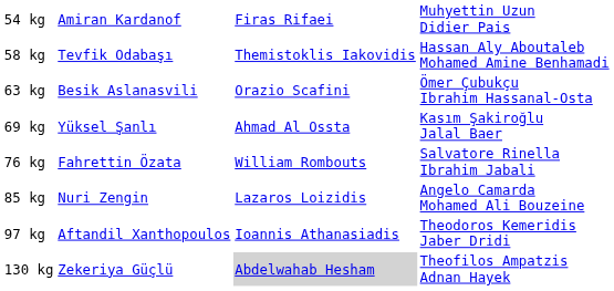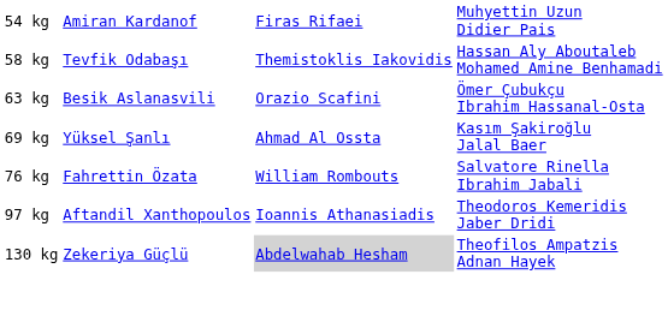 <table>
 <tr>
 <td>54 kg</td>
 <td> <a href='#'>Amiran Kardanof</a></td>
 <td> <a href='#'>Firas Rifaei</a></td>
 <td> <a href='#'>Muhyettin Uzun</a> <br>  <a href='#'>Didier Pais</a></td>
 </tr>
 <tr>
 <td>58 kg</td>
 <td> <a href='#'>Tevfik Odabaşı</a></td>
 <td> <a href='#'>Themistoklis Iakovidis</a></td>
 <td> <a href='#'>Hassan Aly Aboutaleb</a> <br>  <a href='#'>Mohamed Amine Benhamadi</a></td>
 </tr>
 <tr>
 <td>63 kg</td>
 <td> <a href='#'>Besik Aslanasvili</a></td>
 <td> <a href='#'>Orazio Scafini</a></td>
 <td> <a href='#'>Ömer Çubukçu</a> <br>  <a href='#'>Ibrahim Hassanal-Osta</a></td>
 </tr>
 <tr>
 <td>69 kg</td>
 <td> <a href='#'>Yüksel Şanlı</a></td>
 <td> <a href='#'>Ahmad Al Ossta</a></td>
 <td> <a href='#'>Kasım Şakiroğlu</a> <br>  <a href='#'>Jalal Baer</a></td>
 </tr>
 <tr>
 <td>76 kg</td>
 <td> <a href='#'>Fahrettin Özata</a></td>
 <td> <a href='#'>William Rombouts</a></td>
 <td> <a href='#'>Salvatore Rinella</a> <br>  <a href='#'>Ibrahim Jabali</a></td>
 </tr>
 <tr>
-<td>85 kg</td>
-<td> <a href='#'>Nuri Zengin</a></td>
-<td> <a href='#'>Lazaros Loizidis</a></td>
-<td> <a href='#'>Angelo Camarda</a> <br>  <a href='#'>Mohamed Ali Bouzeine</a></td>
-</tr>
-<tr>
 <td>97 kg</td>
 <td> <a href='#'>Aftandil Xanthopoulos</a></td>
 <td> <a href='#'>Ioannis Athanasiadis</a></td>
 <td> <a href='#'>Theodoros Kemeridis</a> <br>  <a href='#'>Jaber Dridi</a></td>
 </tr>
 <tr>
 <td>130 kg</td>
 <td> <a href='#'>Zekeriya Güçlü</a></td>
 <td style="background: lightgrey;"> <a href='#'>Abdelwahab Hesham</a></td>
 <td> <a href='#'>Theofilos Ampatzis</a> <br>  <a href='#'>Adnan Hayek</a></td>
 </tr>
 </table>
